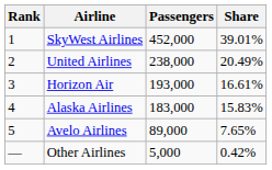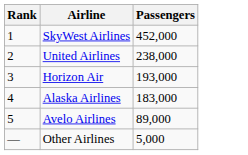 <table class="wikitable sortable" style="font-size: 95%">
 <tr>
 <th>Rank</th>
 <th>Airline</th>
 <th>Passengers</th>
-<th>Share</th>
 </tr>
 <tr>
 <td>1</td>
 <td><a href='#'>SkyWest Airlines</a></td>
 <td>452,000</td>
-<td>39.01%</td>
 </tr>
 <tr>
 <td>2</td>
 <td><a href='#'>United Airlines</a></td>
 <td>238,000</td>
-<td>20.49%</td>
 </tr>
 <tr>
 <td>3</td>
 <td><a href='#'>Horizon Air</a></td>
 <td>193,000</td>
-<td>16.61%</td>
 </tr>
 <tr>
 <td>4</td>
 <td><a href='#'>Alaska Airlines</a></td>
 <td>183,000</td>
-<td>15.83%</td>
 </tr>
 <tr>
 <td>5</td>
 <td><a href='#'>Avelo Airlines</a></td>
 <td>89,000</td>
-<td>7.65%</td>
 </tr>
 <tr>
 <td>—</td>
 <td>Other Airlines</td>
 <td>5,000</td>
-<td>0.42%</td>
 </tr>
 </table>
